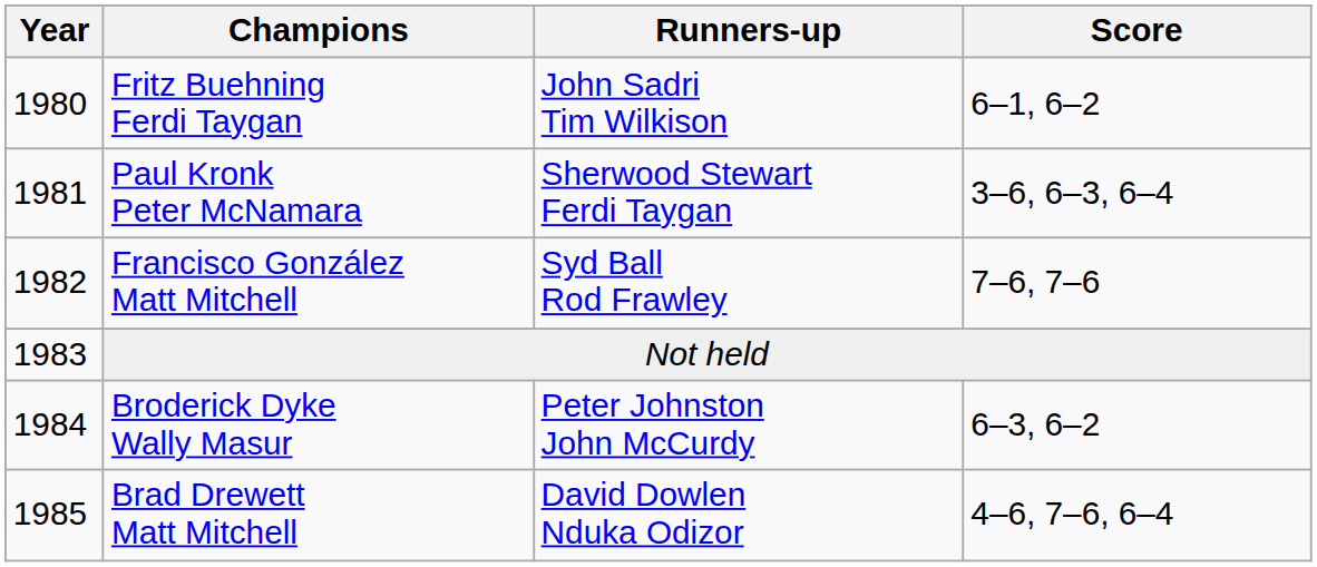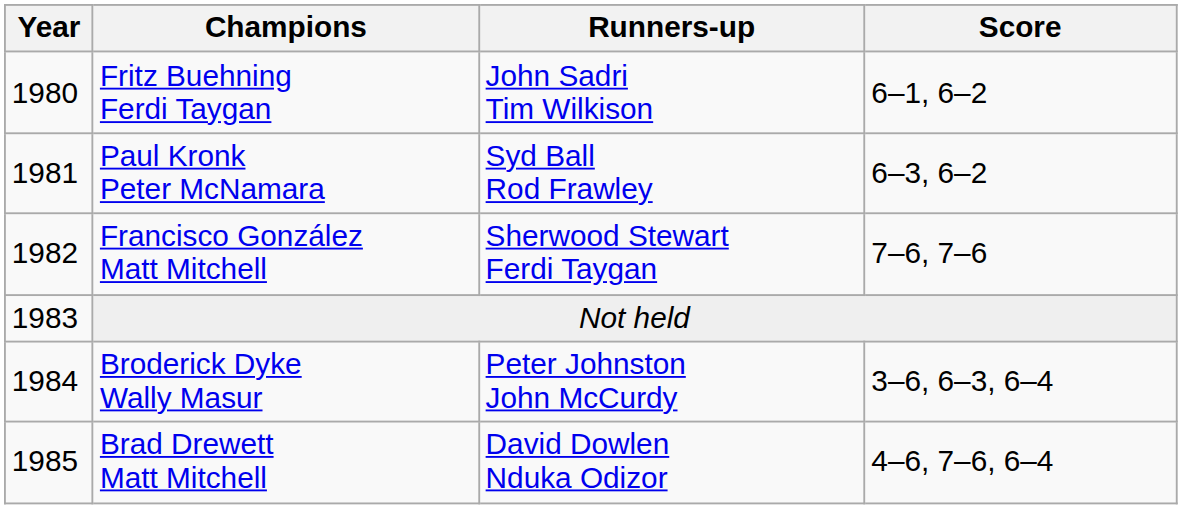 <table class="wikitable">
 <tr>
 <th style="width:40px">Year</th>
 <th style="width:200px">Champions</th>
 <th style="width:200px">Runners-up</th>
 <th style="width:160px">Score</th>
 </tr>
 <tr>
 <td>1980</td>
 <td> <a href='#'>Fritz Buehning</a><br> <a href='#'>Ferdi Taygan</a></td>
 <td> <a href='#'>John Sadri</a><br> <a href='#'>Tim Wilkison</a></td>
 <td>6–1, 6–2</td>
 </tr>
 <tr>
 <td>1981</td>
 <td> <a href='#'>Paul Kronk</a><br> <a href='#'>Peter McNamara</a></td>
-<td> <a href='#'>Sherwood Stewart</a><br> <a href='#'>Ferdi Taygan</a></td>
-<td>3–6, 6–3, 6–4</td>
+<td> <a href='#'>Syd Ball</a><br> <a href='#'>Rod Frawley</a></td>
+<td>6–3, 6–2</td>
 </tr>
 <tr>
 <td>1982</td>
 <td> <a href='#'>Francisco González</a><br> <a href='#'>Matt Mitchell</a></td>
-<td> <a href='#'>Syd Ball</a><br> <a href='#'>Rod Frawley</a></td>
+<td> <a href='#'>Sherwood Stewart</a><br> <a href='#'>Ferdi Taygan</a></td>
 <td>7–6, 7–6</td>
 </tr>
 <tr>
 <td>1983</td>
 <td colspan=3 align=center style="background:#efefef"><em>Not held</em></td>
 </tr>
 <tr>
 <td>1984</td>
 <td> <a href='#'>Broderick Dyke</a><br> <a href='#'>Wally Masur</a></td>
 <td> <a href='#'>Peter Johnston</a><br> <a href='#'>John McCurdy</a></td>
-<td>6–3, 6–2</td>
+<td>3–6, 6–3, 6–4</td>
 </tr>
 <tr>
 <td>1985</td>
 <td> <a href='#'>Brad Drewett</a><br> <a href='#'>Matt Mitchell</a></td>
 <td> <a href='#'>David Dowlen</a><br> <a href='#'>Nduka Odizor</a></td>
 <td>4–6, 7–6, 6–4</td>
 </tr>
 </table>
